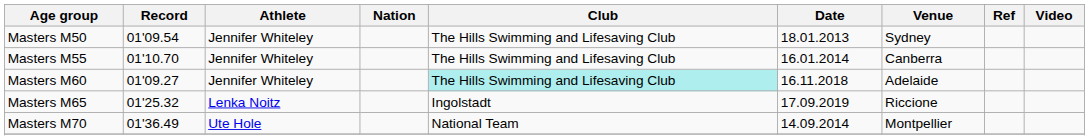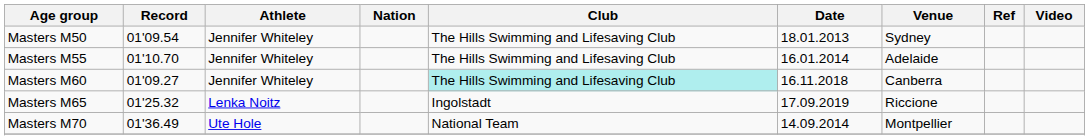 <table class="wikitable" style="font-size:95%; width: 95%;">
 <tr>
 <th>Age group</th>
 <th>Record</th>
 <th>Athlete</th>
 <th>Nation</th>
 <th>Club</th>
 <th>Date</th>
 <th>Venue</th>
 <th>Ref</th>
 <th>Video</th>
 </tr>
 <tr>
 <td>Masters M50</td>
 <td>01'09.54</td>
 <td>Jennifer Whiteley</td>
 <td></td>
 <td>The Hills Swimming and Lifesaving Club</td>
 <td>18.01.2013</td>
 <td>Sydney</td>
 <td></td>
 <td></td>
 </tr>
 <tr>
 <td>Masters M55</td>
 <td>01'10.70</td>
 <td>Jennifer Whiteley</td>
 <td></td>
 <td>The Hills Swimming and Lifesaving Club</td>
 <td>16.01.2014</td>
-<td>Canberra</td>
+<td>Adelaide</td>
 <td></td>
 <td></td>
 </tr>
 <tr>
 <td>Masters M60</td>
 <td>01'09.27</td>
 <td>Jennifer Whiteley</td>
 <td></td>
 <td style="background: paleturquoise;">The Hills Swimming and Lifesaving Club</td>
 <td>16.11.2018</td>
-<td>Adelaide</td>
+<td>Canberra</td>
 <td></td>
 <td></td>
 </tr>
 <tr>
 <td>Masters M65</td>
 <td>01'25.32</td>
 <td><a href='#'>Lenka Noitz</a></td>
 <td></td>
 <td>Ingolstadt</td>
 <td>17.09.2019</td>
 <td>Riccione</td>
 <td></td>
 <td></td>
 </tr>
 <tr>
 <td>Masters M70</td>
 <td>01'36.49</td>
 <td><a href='#'>Ute Hole</a></td>
 <td></td>
 <td>National Team</td>
 <td>14.09.2014</td>
 <td>Montpellier</td>
 <td></td>
 <td></td>
 </tr>
 <tr>
 </tr>
 <tr style="background:#f0f0f0;">
 </tr>
 </table>
